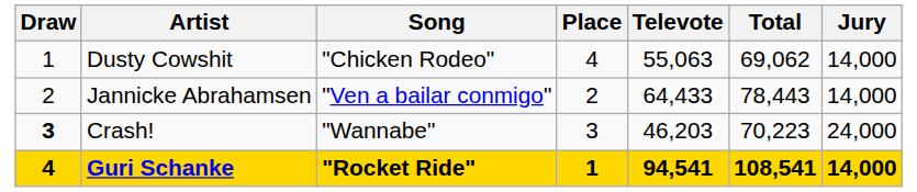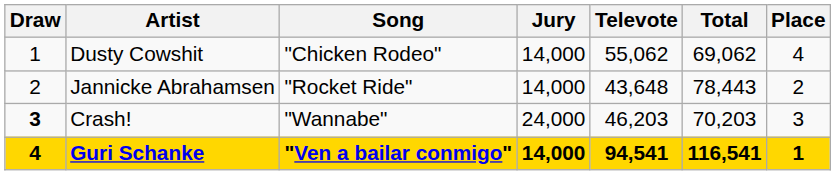 <table class="sortable wikitable" style="margin: 1em auto 1em auto; text-align:center;">
 <tr>
 <th>Draw</th>
 <th>Artist</th>
 <th>Song</th>
-<th>Place</th>
+<th>Jury</th>
 <th>Televote</th>
 <th>Total</th>
-<th>Jury</th>
+<th>Place</th>
 </tr>
 <tr>
 <td>1</td>
 <td style="text-align:left;">Dusty Cowshit</td>
 <td style="text-align:left;">"Chicken Rodeo"</td>
+<td>14,000</td>
+<td>55,062</td>
+<td>69,062</td>
 <td>4</td>
-<td>55,063</td>
-<td>69,062</td>
-<td>14,000</td>
 </tr>
 <tr>
 <td>2</td>
 <td style="text-align:left;">Jannicke Abrahamsen</td>
-<td style="text-align:left;">"<a href='#'>Ven a bailar conmigo</a>"</td>
+<td style="text-align:left;">"Rocket Ride"</td>
+<td>14,000</td>
+<td>43,648</td>
+<td>78,443</td>
 <td>2</td>
-<td>64,433</td>
-<td>78,443</td>
-<td>14,000</td>
 </tr>
 <tr>
 <td><strong>3</strong></td>
 <td style="text-align:left;">Crash!</td>
 <td style="text-align:left;">"Wannabe"</td>
+<td>24,000</td>
+<td>46,203</td>
+<td>70,203</td>
 <td>3</td>
-<td>46,203</td>
-<td>70,223</td>
-<td>24,000</td>
 </tr>
 <tr style="font-weight:bold; background:gold;">
 <td>4</td>
 <td style="text-align:left;"><a href='#'>Guri Schanke</a></td>
-<td style="text-align:left;">"Rocket Ride"</td>
+<td style="text-align:left;">"<a href='#'>Ven a bailar conmigo</a>"</td>
+<td>14,000</td>
+<td>94,541</td>
+<td>116,541</td>
 <td>1</td>
-<td>94,541</td>
-<td>108,541</td>
-<td>14,000</td>
 </tr>
 </table>
